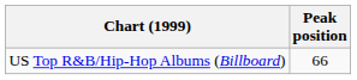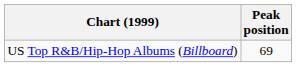 <table class="wikitable sortable">
 <tr>
 <th>Chart (1999)</th>
 <th>Peak<br>position</th>
 </tr>
 <tr>
 <td>US <a href='#'>Top R&B/Hip-Hop Albums</a> (<em><a href='#'>Billboard</a></em>) </td>
-<td style="text-align:center;">66</td>
+<td style="text-align:center;">69</td>
 </tr>
 </table>
